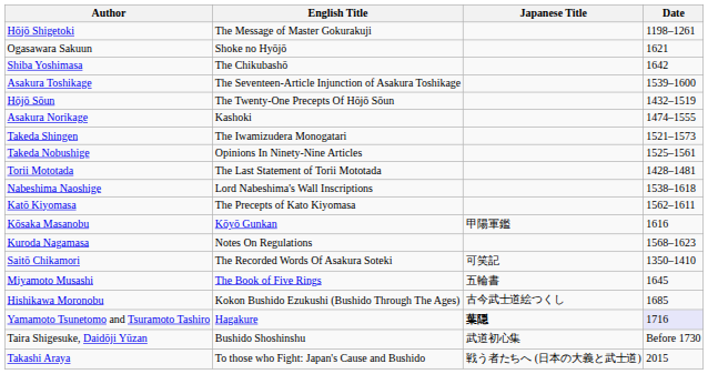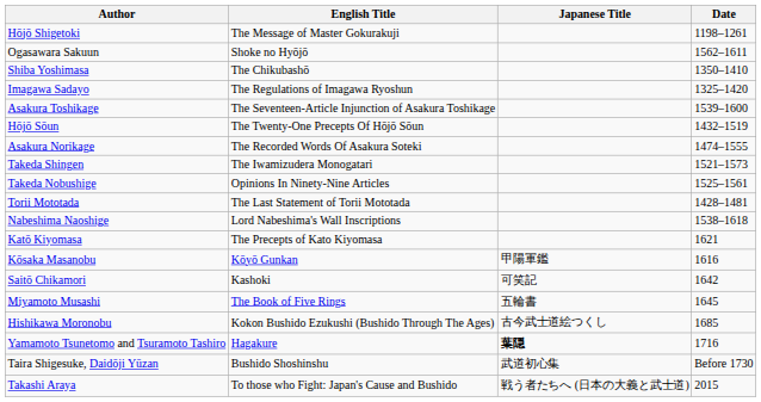 <table class="wikitable sortable">
 <tr>
 <th>Author</th>
 <th>English Title</th>
 <th>Japanese Title</th>
 <th>Date</th>
 </tr>
 <tr>
 <td><a href='#'>Hōjō Shigetoki</a></td>
 <td>The Message of Master Gokurakuji</td>
 <td></td>
 <td>1198–1261</td>
 </tr>
 <tr>
 <td>Ogasawara Sakuun</td>
 <td>Shoke no Hyōjō</td>
 <td></td>
-<td>1621</td>
+<td>1562–1611</td>
 </tr>
 <tr>
 <td><a href='#'>Shiba Yoshimasa</a></td>
 <td>The Chikubashō</td>
 <td></td>
-<td>1642</td>
+<td>1350–1410</td>
+</tr>
+<tr>
+<td><a href='#'>Imagawa Sadayo</a></td>
+<td>The Regulations of Imagawa Ryoshun</td>
+<td></td>
+<td>1325–1420</td>
 </tr>
 <tr>
 <td><a href='#'>Asakura Toshikage</a></td>
 <td>The Seventeen-Article Injunction of Asakura Toshikage</td>
 <td></td>
 <td>1539–1600</td>
 </tr>
 <tr>
 <td><a href='#'>Hōjō Sōun</a></td>
 <td>The Twenty-One Precepts Of Hōjō Sōun</td>
 <td></td>
 <td>1432–1519</td>
 </tr>
 <tr>
 <td><a href='#'>Asakura Norikage</a></td>
-<td>Kashoki</td>
+<td>The Recorded Words Of Asakura Soteki</td>
 <td></td>
 <td>1474–1555</td>
 </tr>
 <tr>
 <td><a href='#'>Takeda Shingen</a></td>
 <td>The Iwamizudera Monogatari</td>
 <td></td>
 <td>1521–1573</td>
 </tr>
 <tr>
 <td><a href='#'>Takeda Nobushige</a></td>
 <td>Opinions In Ninety-Nine Articles</td>
 <td></td>
 <td>1525–1561</td>
 </tr>
 <tr>
 <td><a href='#'>Torii Mototada</a></td>
 <td>The Last Statement of Torii Mototada</td>
 <td></td>
 <td>1428–1481</td>
 </tr>
 <tr>
 <td><a href='#'>Nabeshima Naoshige</a></td>
 <td>Lord Nabeshima's Wall Inscriptions</td>
 <td></td>
 <td>1538–1618</td>
 </tr>
 <tr>
 <td><a href='#'>Katō Kiyomasa</a></td>
 <td>The Precepts of Kato Kiyomasa</td>
 <td></td>
-<td>1562–1611</td>
+<td>1621</td>
 </tr>
 <tr>
 <td><a href='#'>Kōsaka Masanobu</a></td>
 <td><a href='#'>Kōyō Gunkan</a></td>
 <td>甲陽軍鑑</td>
 <td>1616</td>
 </tr>
 <tr>
-<td><a href='#'>Kuroda Nagamasa</a></td>
-<td>Notes On Regulations</td>
-<td></td>
-<td>1568–1623</td>
-</tr>
-<tr>
 <td><a href='#'>Saitō Chikamori</a></td>
-<td>The Recorded Words Of Asakura Soteki</td>
+<td>Kashoki</td>
 <td>可笑記</td>
-<td>1350–1410</td>
+<td>1642</td>
 </tr>
 <tr>
 <td><a href='#'>Miyamoto Musashi</a></td>
 <td><a href='#'>The Book of Five Rings</a></td>
 <td>五輪書</td>
 <td>1645</td>
 </tr>
 <tr>
 <td><a href='#'>Hishikawa Moronobu</a></td>
 <td>Kokon Bushido Ezukushi (Bushido Through The Ages)</td>
 <td>古今武士道絵つくし</td>
 <td>1685</td>
 </tr>
 <tr>
 <td><a href='#'>Yamamoto Tsunetomo</a> and <a href='#'>Tsuramoto Tashiro</a></td>
 <td><a href='#'>Hagakure</a></td>
 <td><strong>葉隠</strong></td>
-<td style="background: lavender;">1716</td>
+<td>1716</td>
 </tr>
 <tr>
 <td>Taira Shigesuke, <a href='#'>Daidōji Yūzan</a></td>
 <td>Bushido Shoshinshu</td>
 <td>武道初心集</td>
 <td>Before 1730</td>
 </tr>
 <tr>
 <td><a href='#'>Takashi Araya</a></td>
 <td>To those who Fight: Japan's Cause and Bushido</td>
 <td>戦う者たちへ (日本の大義と武士道)</td>
 <td>2015</td>
 </tr>
 </table>
